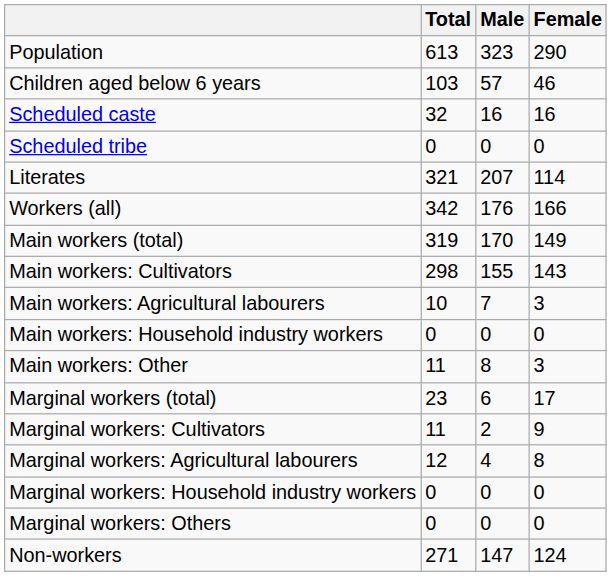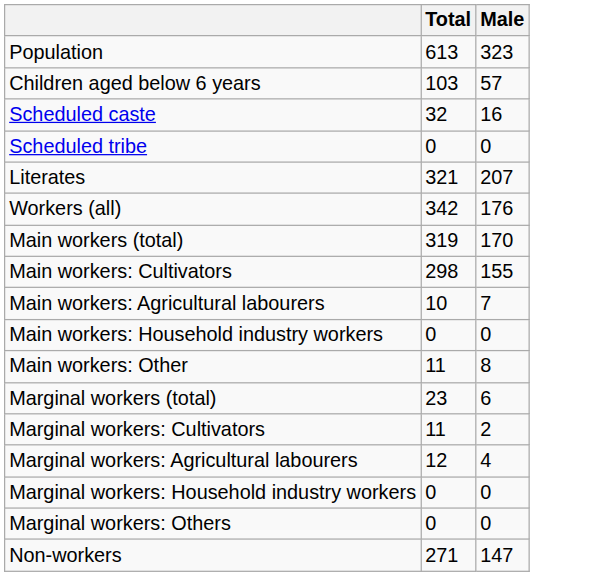 <table class="wikitable sortable">
 <tr>
 <th></th>
 <th>Total</th>
 <th>Male</th>
-<th>Female</th>
 </tr>
 <tr>
 <td>Population</td>
 <td>613</td>
 <td>323</td>
-<td>290</td>
 </tr>
 <tr>
 <td>Children aged below 6 years</td>
 <td>103</td>
 <td>57</td>
-<td>46</td>
 </tr>
 <tr>
 <td><a href='#'>Scheduled caste</a></td>
 <td>32</td>
 <td>16</td>
-<td>16</td>
 </tr>
 <tr>
 <td><a href='#'>Scheduled tribe</a></td>
-<td>0</td>
 <td>0</td>
 <td>0</td>
 </tr>
 <tr>
 <td>Literates</td>
 <td>321</td>
 <td>207</td>
-<td>114</td>
 </tr>
 <tr>
 <td>Workers (all)</td>
 <td>342</td>
 <td>176</td>
-<td>166</td>
 </tr>
 <tr>
 <td>Main workers (total)</td>
 <td>319</td>
 <td>170</td>
-<td>149</td>
 </tr>
 <tr>
 <td>Main workers: Cultivators</td>
 <td>298</td>
 <td>155</td>
-<td>143</td>
 </tr>
 <tr>
 <td>Main workers: Agricultural labourers</td>
 <td>10</td>
 <td>7</td>
-<td>3</td>
 </tr>
 <tr>
 <td>Main workers: Household industry workers</td>
-<td>0</td>
 <td>0</td>
 <td>0</td>
 </tr>
 <tr>
 <td>Main workers: Other</td>
 <td>11</td>
 <td>8</td>
-<td>3</td>
 </tr>
 <tr>
 <td>Marginal workers (total)</td>
 <td>23</td>
 <td>6</td>
-<td>17</td>
 </tr>
 <tr>
 <td>Marginal workers: Cultivators</td>
 <td>11</td>
 <td>2</td>
-<td>9</td>
 </tr>
 <tr>
 <td>Marginal workers: Agricultural labourers</td>
 <td>12</td>
 <td>4</td>
-<td>8</td>
 </tr>
 <tr>
 <td>Marginal workers: Household industry workers</td>
-<td>0</td>
 <td>0</td>
 <td>0</td>
 </tr>
 <tr>
 <td>Marginal workers: Others</td>
 <td>0</td>
 <td>0</td>
-<td>0</td>
 </tr>
 <tr>
 <td>Non-workers</td>
 <td>271</td>
 <td>147</td>
-<td>124</td>
 </tr>
 </table>
